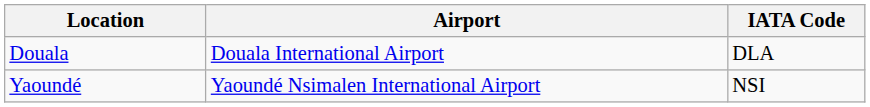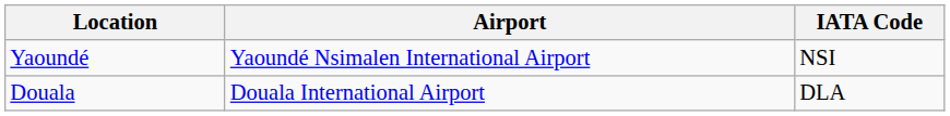 <table class="wikitable">
 <tr>
 <th scope="col" style="width:150px;"><strong>Location</strong></th>
 <th scope="col" style="width:400px;"><strong>Airport</strong></th>
 <th scope="col" style="width:100px;"><strong>IATA Code</strong></th>
 </tr>
 <tr>
+<td><a href='#'>Yaoundé</a></td>
+<td><a href='#'>Yaoundé Nsimalen International Airport</a></td>
+<td>NSI</td>
+</tr>
+<tr>
 <td><a href='#'>Douala</a></td>
 <td><a href='#'>Douala International Airport</a></td>
 <td>DLA</td>
 </tr>
-<tr>
-<td><a href='#'>Yaoundé</a></td>
-<td><a href='#'>Yaoundé Nsimalen International Airport</a></td>
-<td>NSI</td>
-</tr>
 </table>
